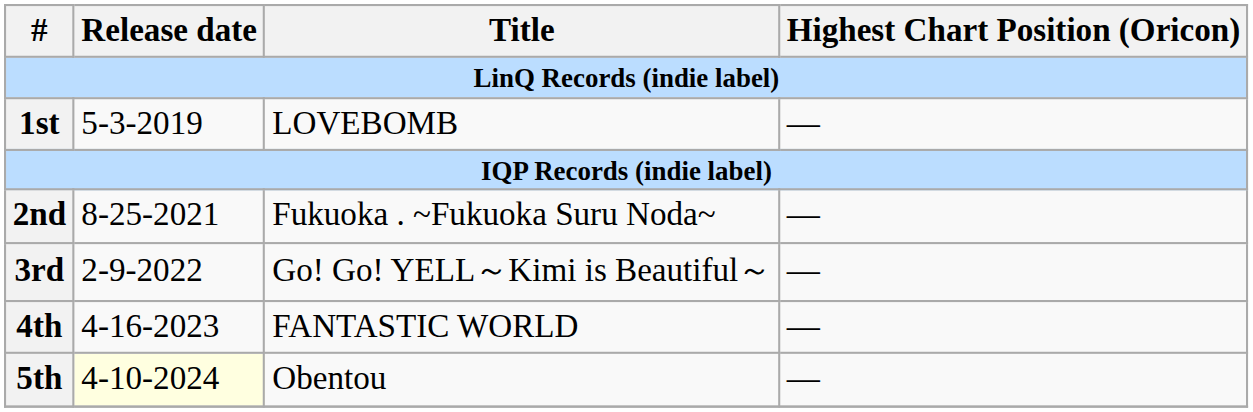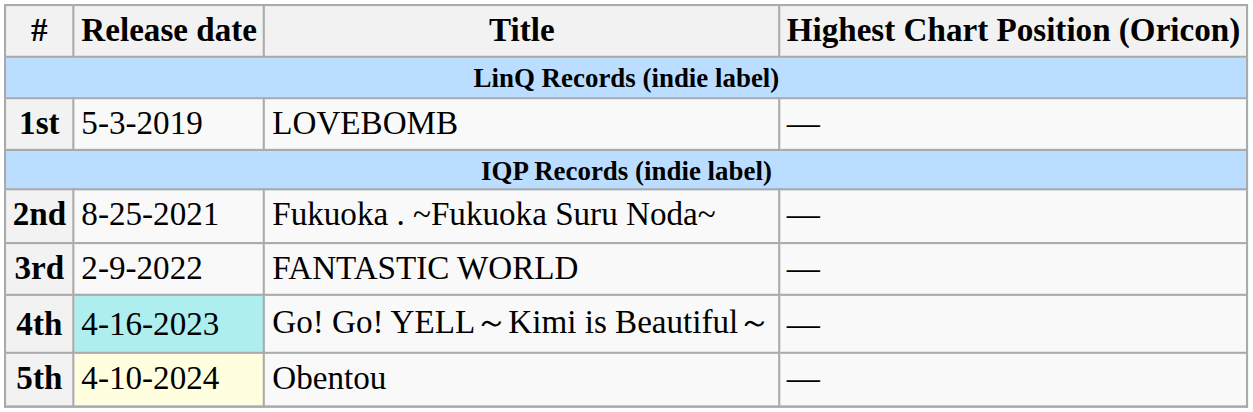 <table class="wikitable">
 <tr>
 <th>#</th>
 <th>Release date</th>
 <th>Title</th>
 <th>Highest Chart Position (Oricon)</th>
 </tr>
 <tr>
 <th colspan="4" style="font-size:small;line-height:1;background-color:#BDF">LinQ Records (indie label)</th>
 </tr>
 <tr>
 <th>1st</th>
 <td><div>5-3-2019</div></td>
 <td><div>LOVEBOMB</div></td>
 <td><div>—</div></td>
 </tr>
 <tr>
 <th colspan="4" style="font-size:small;line-height:1;background-color:#BDF">IQP Records (indie label)</th>
 </tr>
 <tr>
 <th>2nd</th>
 <td><div>8-25-2021</div></td>
 <td><div>Fukuoka . ~Fukuoka Suru Noda~</div></td>
 <td><div>—</div></td>
 </tr>
 <tr>
 <th>3rd</th>
 <td><div>2-9-2022</div></td>
-<td><div>Go! Go! YELL～Kimi is Beautiful～</div></td>
+<td><div>FANTASTIC WORLD</div></td>
 <td><div>—</div></td>
 </tr>
 <tr>
 <th>4th</th>
-<td><div>4-16-2023</div></td>
-<td><div>FANTASTIC WORLD</div></td>
+<td style="background: paleturquoise;"><div>4-16-2023</div></td>
+<td><div>Go! Go! YELL～Kimi is Beautiful～</div></td>
 <td><div>—</div></td>
 </tr>
 <tr>
 <th>5th</th>
 <td style="background: lightyellow;"><div>4-10-2024</div></td>
 <td><div>Obentou</div></td>
 <td><div>—</div></td>
 </tr>
 <tr>
 </tr>
 </table>
